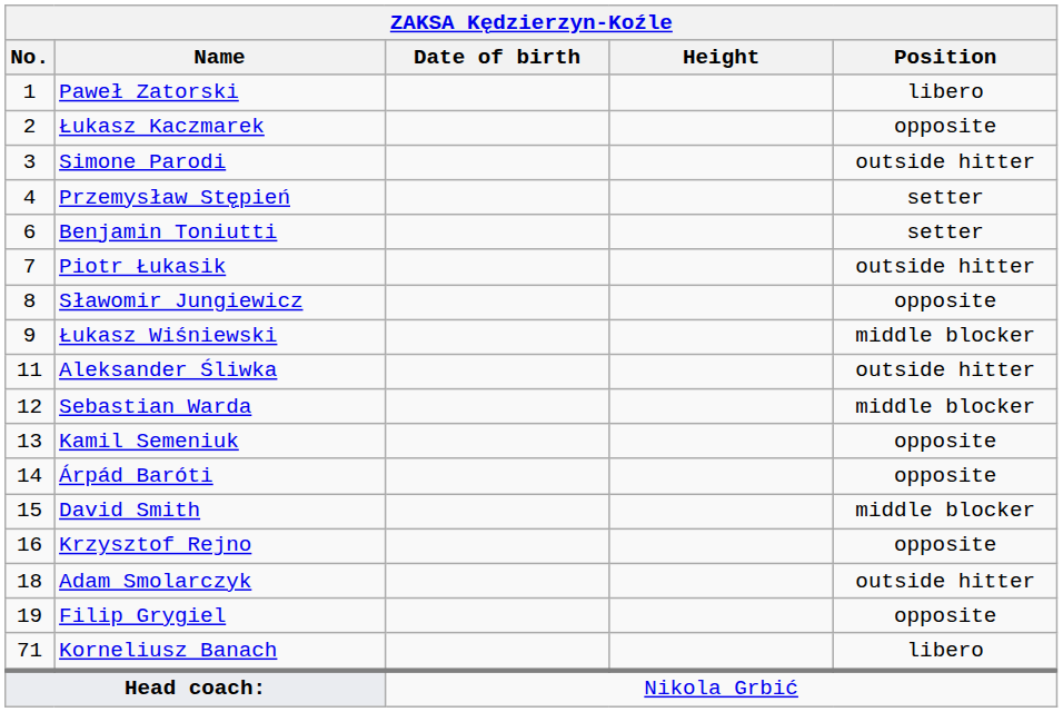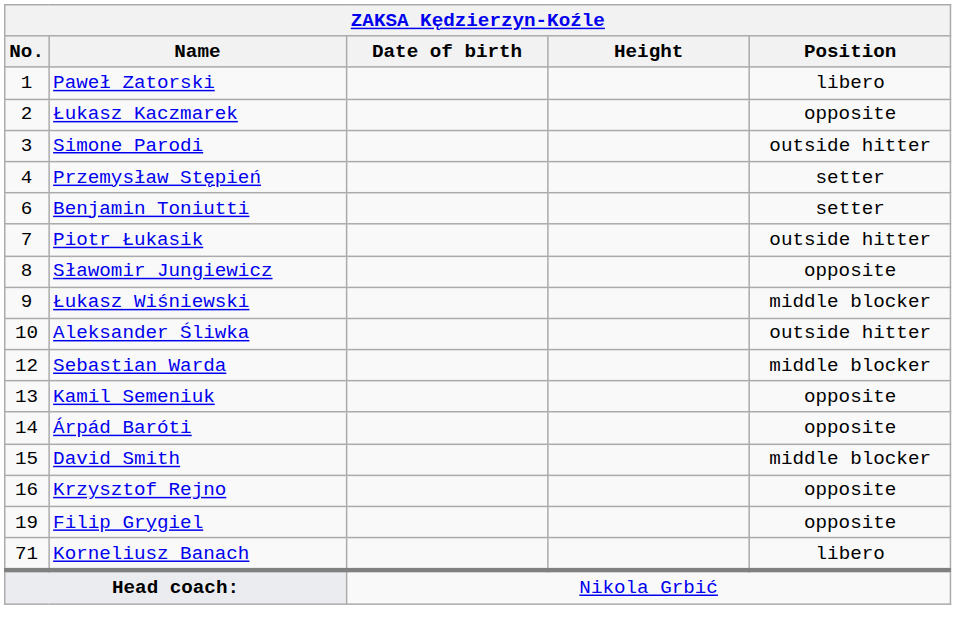 <table class="wikitable collapsible collapsed" style="font-size:100%; text-align:center">
 <tr>
 <th colspan=5 style="width:30em"><a href='#'>ZAKSA Kędzierzyn-Koźle</a></th>
 </tr>
 <tr>
 <th>No.</th>
 <th style="width:15em">Name</th>
 <th style="width:10em">Date of birth</th>
 <th style="width:10em">Height</th>
 <th style="width:10em">Position</th>
 </tr>
 <tr>
 <td>1</td>
 <td align=left> <a href='#'>Paweł Zatorski</a></td>
 <td align=right></td>
 <td></td>
 <td>libero</td>
 </tr>
 <tr>
 <td>2</td>
 <td align=left> <a href='#'>Łukasz Kaczmarek</a></td>
 <td align=right></td>
 <td></td>
 <td>opposite</td>
 </tr>
 <tr>
 <td>3</td>
 <td align=left> <a href='#'>Simone Parodi</a></td>
 <td align=right></td>
 <td></td>
 <td>outside hitter</td>
 </tr>
 <tr>
 <td>4</td>
 <td align=left> <a href='#'>Przemysław Stępień</a></td>
 <td align=right></td>
 <td></td>
 <td>setter</td>
 </tr>
 <tr>
 <td>6</td>
 <td align=left> <a href='#'>Benjamin Toniutti</a></td>
 <td align=right></td>
 <td></td>
 <td>setter</td>
 </tr>
 <tr>
 <td>7</td>
 <td align=left> <a href='#'>Piotr Łukasik</a></td>
 <td align=right></td>
 <td></td>
 <td>outside hitter</td>
 </tr>
 <tr>
 <td>8</td>
 <td align=left> <a href='#'>Sławomir Jungiewicz</a></td>
 <td align=right></td>
 <td></td>
 <td>opposite</td>
 </tr>
 <tr>
 <td>9</td>
 <td align=left> <a href='#'>Łukasz Wiśniewski</a></td>
 <td align=right></td>
 <td></td>
 <td>middle blocker</td>
 </tr>
 <tr>
-<td>11</td>
+<td>10</td>
 <td align=left> <a href='#'>Aleksander Śliwka</a></td>
 <td align=right></td>
 <td></td>
 <td>outside hitter</td>
 </tr>
 <tr>
 <td>12</td>
 <td align=left> <a href='#'>Sebastian Warda</a></td>
 <td align=right></td>
 <td></td>
 <td>middle blocker</td>
 </tr>
 <tr>
 <td>13</td>
 <td align=left> <a href='#'>Kamil Semeniuk</a></td>
 <td align=right></td>
 <td></td>
 <td>opposite</td>
 </tr>
 <tr>
 <td>14</td>
 <td align=left> <a href='#'>Árpád Baróti</a></td>
 <td align=right></td>
 <td></td>
 <td>opposite</td>
 </tr>
 <tr>
 <td>15</td>
 <td align=left> <a href='#'>David Smith</a></td>
 <td align=right></td>
 <td></td>
 <td>middle blocker</td>
 </tr>
 <tr>
 <td>16</td>
 <td align=left> <a href='#'>Krzysztof Rejno</a></td>
 <td align=right></td>
 <td></td>
 <td>opposite</td>
 </tr>
 <tr>
-<td>18</td>
-<td align=left> <a href='#'>Adam Smolarczyk</a></td>
-<td align=right></td>
-<td></td>
-<td>outside hitter</td>
-</tr>
-<tr>
 <td>19</td>
 <td align=left> <a href='#'>Filip Grygiel</a></td>
 <td align=right></td>
 <td></td>
 <td>opposite</td>
 </tr>
 <tr>
 <td>71</td>
 <td align=left> <a href='#'>Korneliusz Banach</a></td>
 <td align=right></td>
 <td></td>
 <td>libero</td>
 </tr>
 <tr style="border-top: 3px solid grey">
 <td colspan=2 style="background:#EAECF0"><strong>Head coach:</strong></td>
 <td colspan=3> <a href='#'>Nikola Grbić</a></td>
 </tr>
 </table>
